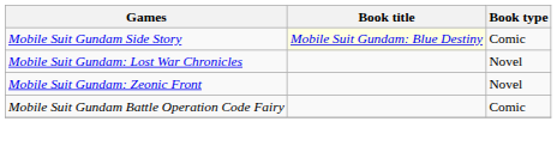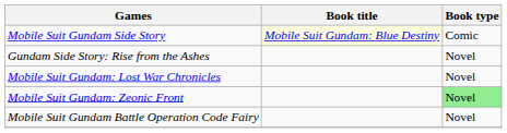 <table class="wikitable" style="font-size: 95%;">
 <tr>
 <th>Games</th>
 <th>Book title</th>
 <th>Book type</th>
 </tr>
 <tr>
 <td><em><a href='#'>Mobile Suit Gundam Side Story</a></em></td>
 <td style="background: lightyellow;"><em><a href='#'>Mobile Suit Gundam: Blue Destiny</a></em></td>
 <td>Comic</td>
 </tr>
 <tr>
+<td><em>Gundam Side Story: Rise from the Ashes</em></td>
+<td><br></td>
+<td>Novel</td>
+</tr>
+<tr>
 <td><em><a href='#'>Mobile Suit Gundam: Lost War Chronicles</a></em></td>
 <td><br></td>
 <td>Novel</td>
 </tr>
 <tr>
 <td><em><a href='#'>Mobile Suit Gundam: Zeonic Front</a></em></td>
 <td><br></td>
-<td>Novel</td>
+<td style="background: lightgreen;">Novel</td>
 </tr>
 <tr>
 <td><em>Mobile Suit Gundam Battle Operation Code Fairy</em></td>
 <td></td>
-<td>Comic</td>
+<td>Novel</td>
 </tr>
 <tr>
 </tr>
 </table>
